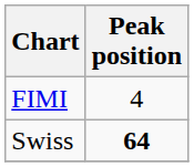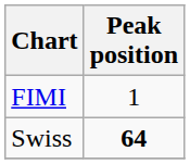 <table class="wikitable">
 <tr>
 <th>Chart</th>
 <th>Peak<br>position</th>
 </tr>
 <tr>
 <td><a href='#'>FIMI</a></td>
-<td align="center">4</td>
+<td align="center">1</td>
 </tr>
 <tr>
 <td>Swiss</td>
 <td align="center"><strong>64</strong></td>
 </tr>
 <tr>
 </tr>
 </table>
